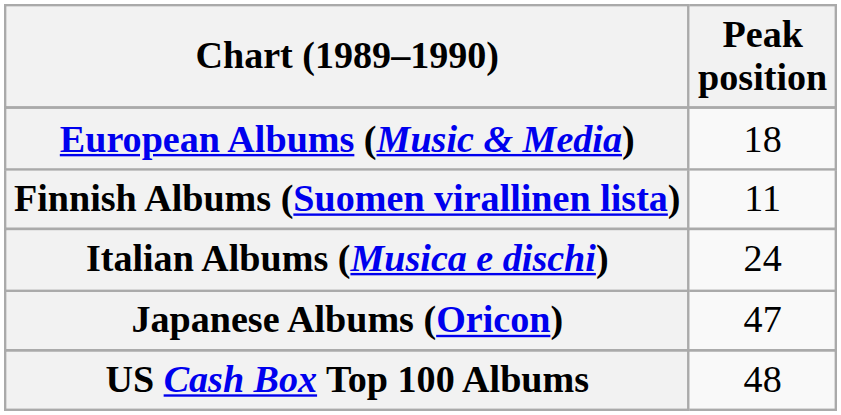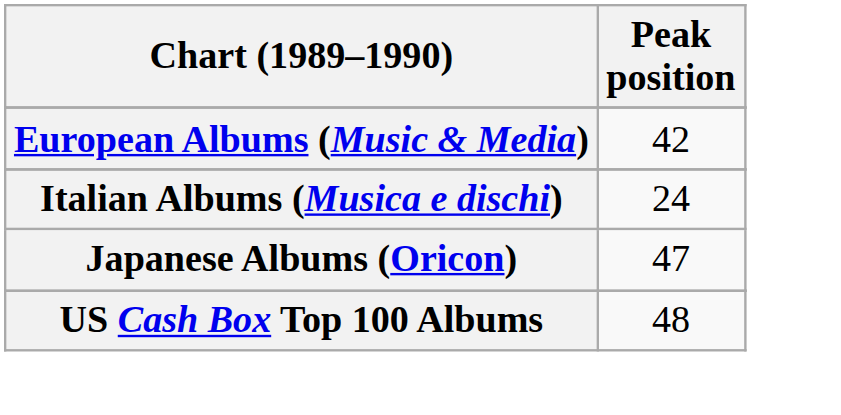 <table class="wikitable sortable plainrowheaders" style="text-align:center">
 <tr>
 <th scope="col">Chart (1989–1990)</th>
 <th scope="col">Peak<br>position</th>
 </tr>
 <tr>
 </tr>
 <tr>
 </tr>
 <tr>
 </tr>
 <tr>
 </tr>
 <tr>
 <th scope="row"><a href='#'>European Albums</a> (<em><a href='#'>Music & Media</a></em>)</th>
-<td>18</td>
-</tr>
-<tr>
-<th scope="row">Finnish Albums (<a href='#'>Suomen virallinen lista</a>)</th>
-<td>11</td>
+<td>42</td>
 </tr>
 <tr>
 </tr>
 <tr>
 <th scope="row">Italian Albums (<em><a href='#'>Musica e dischi</a></em>)</th>
 <td>24</td>
 </tr>
 <tr>
 <th scope="row">Japanese Albums (<a href='#'>Oricon</a>)</th>
 <td>47</td>
 </tr>
 <tr>
 </tr>
 <tr>
 </tr>
 <tr>
 </tr>
 <tr>
 </tr>
 <tr>
 </tr>
 <tr>
 <th scope="row">US <em><a href='#'>Cash Box</a></em> Top 100 Albums</th>
 <td align="center">48</td>
 </tr>
 </table>
